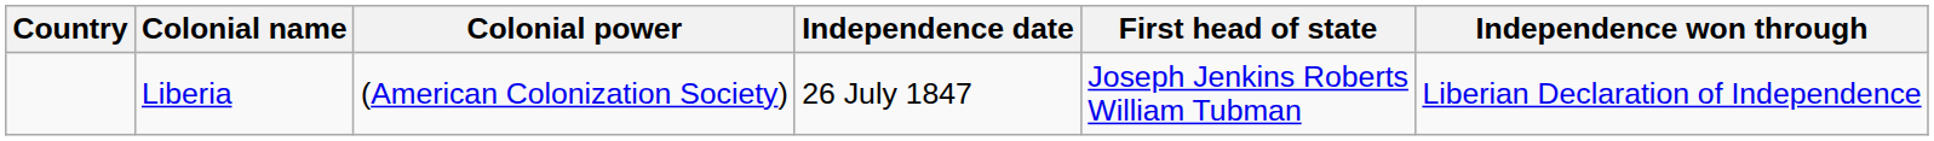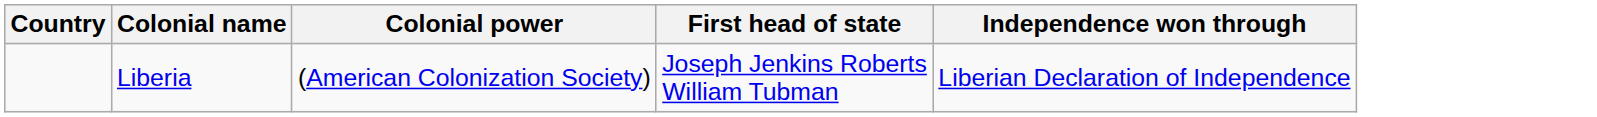 <table class="wikitable sortable">
 <tr>
 <th>Country</th>
 <th>Colonial name</th>
 <th>Colonial power</th>
-<th data-sort-type="date">Independence date</th>
 <th>First head of state</th>
 <th>Independence won through</th>
 </tr>
 <tr>
 <td></td>
 <td> <a href='#'>Liberia</a></td>
 <td> (<a href='#'>American Colonization Society</a>)</td>
-<td>26 July 1847</td>
 <td><a href='#'>Joseph Jenkins Roberts</a><br><a href='#'>William Tubman</a></td>
 <td><a href='#'>Liberian Declaration of Independence</a></td>
 </tr>
 </table>
